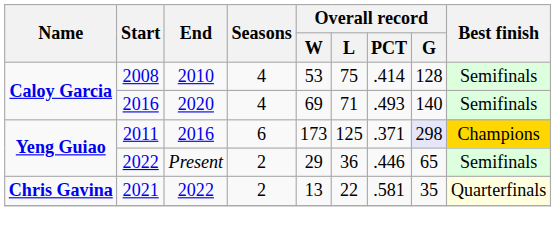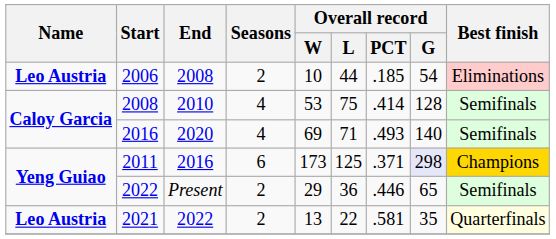 <table class="wikitable" style="clear:both; margin:1.5em auto; text-align:center;">
 <tr>
 <th rowspan="2">Name</th>
 <th rowspan="2">Start</th>
 <th rowspan="2">End</th>
 <th rowspan="2">Seasons</th>
 <th colspan="4">Overall record</th>
 <th rowspan="2">Best finish</th>
 </tr>
 <tr>
 <th>W</th>
 <th>L</th>
 <th>PCT</th>
 <th>G</th>
+</tr>
+<tr>
+<td><strong><a href='#'>Leo Austria</a></strong></td>
+<td><a href='#'>2006</a></td>
+<td><a href='#'>2008</a></td>
+<td>2</td>
+<td>10</td>
+<td>44</td>
+<td>.185</td>
+<td>54</td>
+<td bgcolor=#ffcbcb>Eliminations</td>
 </tr>
 <tr>
 <td rowspan=2><strong><a href='#'>Caloy Garcia</a></strong></td>
 <td><a href='#'>2008</a></td>
 <td><a href='#'>2010</a></td>
 <td>4</td>
 <td>53</td>
 <td>75</td>
 <td>.414</td>
 <td>128</td>
 <td bgcolor=#DDFFDD>Semifinals</td>
 </tr>
 <tr>
 <td><a href='#'>2016</a></td>
 <td><a href='#'>2020</a></td>
 <td>4</td>
 <td>69</td>
 <td>71</td>
 <td>.493</td>
 <td>140</td>
 <td bgcolor=#DDFFDD>Semifinals</td>
 </tr>
 <tr>
 <td rowspan=2><strong><a href='#'>Yeng Guiao</a></strong></td>
 <td><a href='#'>2011</a></td>
 <td><a href='#'>2016</a></td>
 <td>6</td>
 <td>173</td>
 <td>125</td>
 <td>.371</td>
 <td style="background: lavender;">298</td>
 <td bgcolor=gold>Champions</td>
 </tr>
 <tr>
 <td><a href='#'>2022</a></td>
 <td><em>Present</em></td>
 <td>2</td>
 <td>29</td>
 <td>36</td>
 <td>.446</td>
 <td>65</td>
 <td bgcolor=#DDFFDD>Semifinals</td>
 </tr>
 <tr>
-<td><strong><a href='#'>Chris Gavina</a></strong></td>
+<td><strong><a href='#'>Leo Austria</a></strong></td>
 <td><a href='#'>2021</a></td>
 <td><a href='#'>2022</a></td>
 <td>2</td>
 <td>13</td>
 <td>22</td>
 <td>.581</td>
 <td>35</td>
 <td bgcolor=#FFFFE0>Quarterfinals</td>
 </tr>
 <tr>
 </tr>
 </table>
